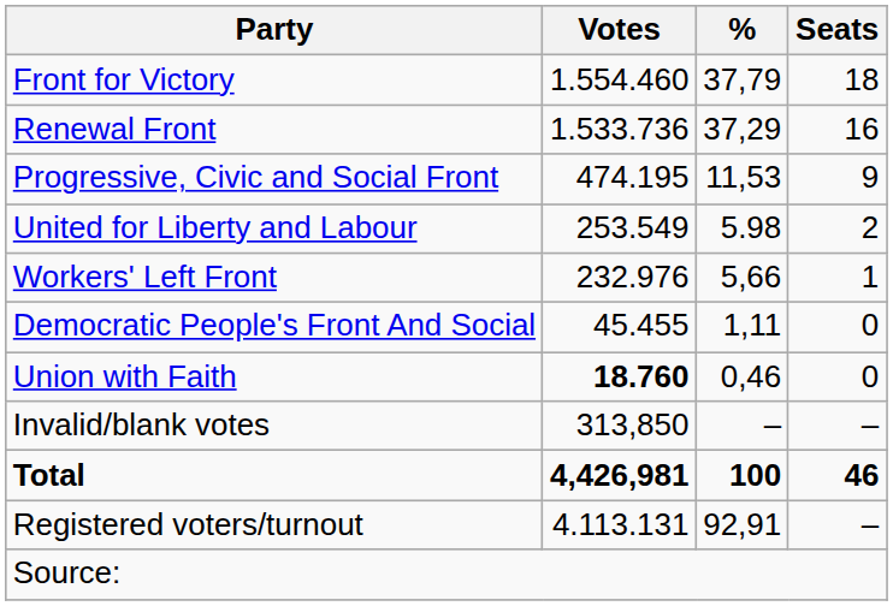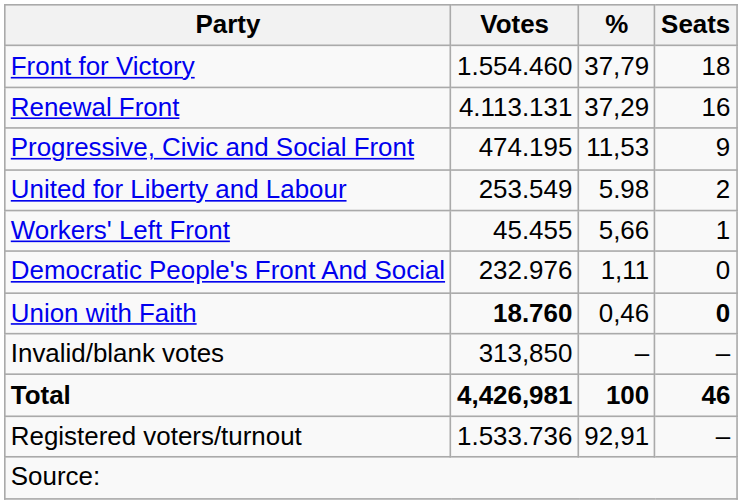 <table class=wikitable style=text-align:right>
 <tr>
 <th>Party</th>
 <th>Votes</th>
 <th>%</th>
 <th>Seats</th>
 </tr>
 <tr>
 <td align=left><a href='#'>Front for Victory</a></td>
 <td>1.554.460</td>
 <td>37,79</td>
 <td>18</td>
 </tr>
 <tr>
 <td align=left><a href='#'>Renewal Front</a></td>
-<td>1.533.736</td>
+<td>4.113.131</td>
 <td>37,29</td>
 <td>16</td>
 </tr>
 <tr>
 <td align=left><a href='#'>Progressive, Civic and Social Front</a></td>
 <td>474.195</td>
 <td>11,53</td>
 <td>9</td>
 </tr>
 <tr>
 <td align=left><a href='#'>United for Liberty and Labour</a></td>
 <td>253.549</td>
 <td>5.98</td>
 <td>2</td>
 </tr>
 <tr>
 <td align=left><a href='#'>Workers' Left Front</a></td>
-<td>232.976</td>
+<td>45.455</td>
 <td>5,66</td>
 <td>1</td>
 </tr>
 <tr>
 <td align=left><a href='#'>Democratic People's Front And Social</a></td>
-<td>45.455</td>
+<td>232.976</td>
 <td>1,11</td>
 <td>0</td>
 </tr>
 <tr>
 <td align=left><a href='#'>Union with Faith</a></td>
 <td><strong>18.760</strong></td>
 <td>0,46</td>
-<td>0</td>
+<td><strong>0</strong></td>
 </tr>
 <tr>
 <td align=left>Invalid/blank votes</td>
 <td>313,850</td>
 <td>–</td>
 <td>–</td>
 </tr>
 <tr>
 <td align=left><strong>Total</strong></td>
 <td><strong>4,426,981</strong></td>
 <td><strong>100</strong></td>
 <td><strong>46</strong></td>
 </tr>
 <tr>
 <td align=left>Registered voters/turnout</td>
-<td>4.113.131</td>
+<td>1.533.736</td>
 <td>92,91</td>
 <td>–</td>
 </tr>
 <tr>
 <td align=left colspan=5>Source: </td>
 </tr>
 </table>
